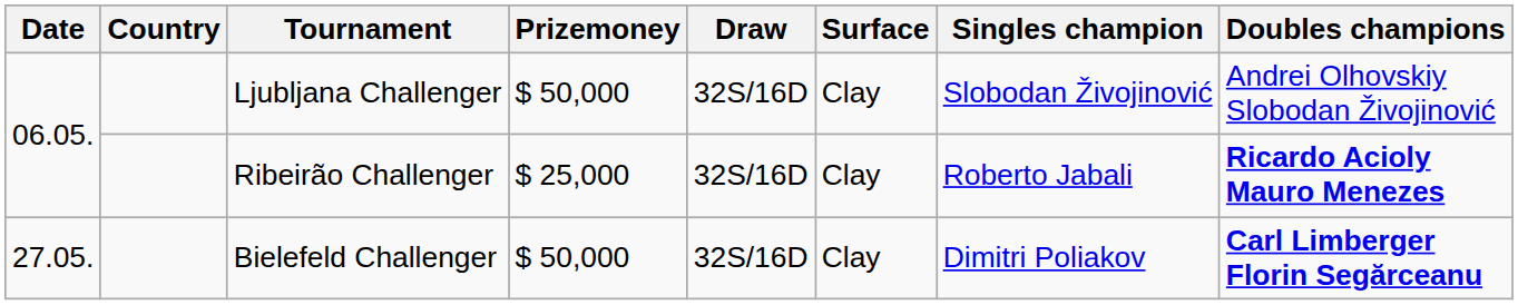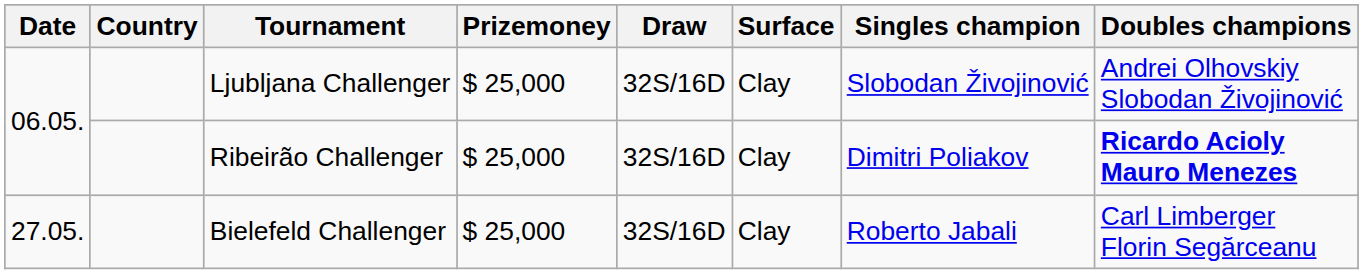 <table class="sortable wikitable" style=font-size:97%>
 <tr>
 <th>Date</th>
 <th>Country</th>
 <th>Tournament</th>
 <th>Prizemoney</th>
 <th>Draw</th>
 <th>Surface</th>
 <th>Singles champion</th>
 <th>Doubles champions</th>
 </tr>
 <tr>
 <td rowspan="2">06.05.</td>
 <td></td>
 <td>Ljubljana Challenger</td>
-<td>$ 50,000</td>
+<td>$ 25,000</td>
 <td>32S/16D</td>
 <td>Clay</td>
 <td> <a href='#'>Slobodan Živojinović</a></td>
 <td> <a href='#'>Andrei Olhovskiy</a><br> <a href='#'>Slobodan Živojinović</a></td>
 </tr>
 <tr>
 <td></td>
 <td>Ribeirão Challenger</td>
 <td>$ 25,000</td>
 <td>32S/16D</td>
 <td>Clay</td>
-<td> <a href='#'>Roberto Jabali</a></td>
+<td> <a href='#'>Dimitri Poliakov</a></td>
 <td><strong> <a href='#'>Ricardo Acioly</a><br> <a href='#'>Mauro Menezes</a></strong></td>
 </tr>
 <tr>
 <td>27.05.</td>
 <td></td>
 <td>Bielefeld Challenger</td>
-<td>$ 50,000</td>
+<td>$ 25,000</td>
 <td>32S/16D</td>
 <td>Clay</td>
-<td> <a href='#'>Dimitri Poliakov</a></td>
-<td><strong> <a href='#'>Carl Limberger</a><br> <a href='#'>Florin Segărceanu</a></strong></td>
+<td> <a href='#'>Roberto Jabali</a></td>
+<td> <a href='#'>Carl Limberger</a><br> <a href='#'>Florin Segărceanu</a></td>
 </tr>
 </table>
